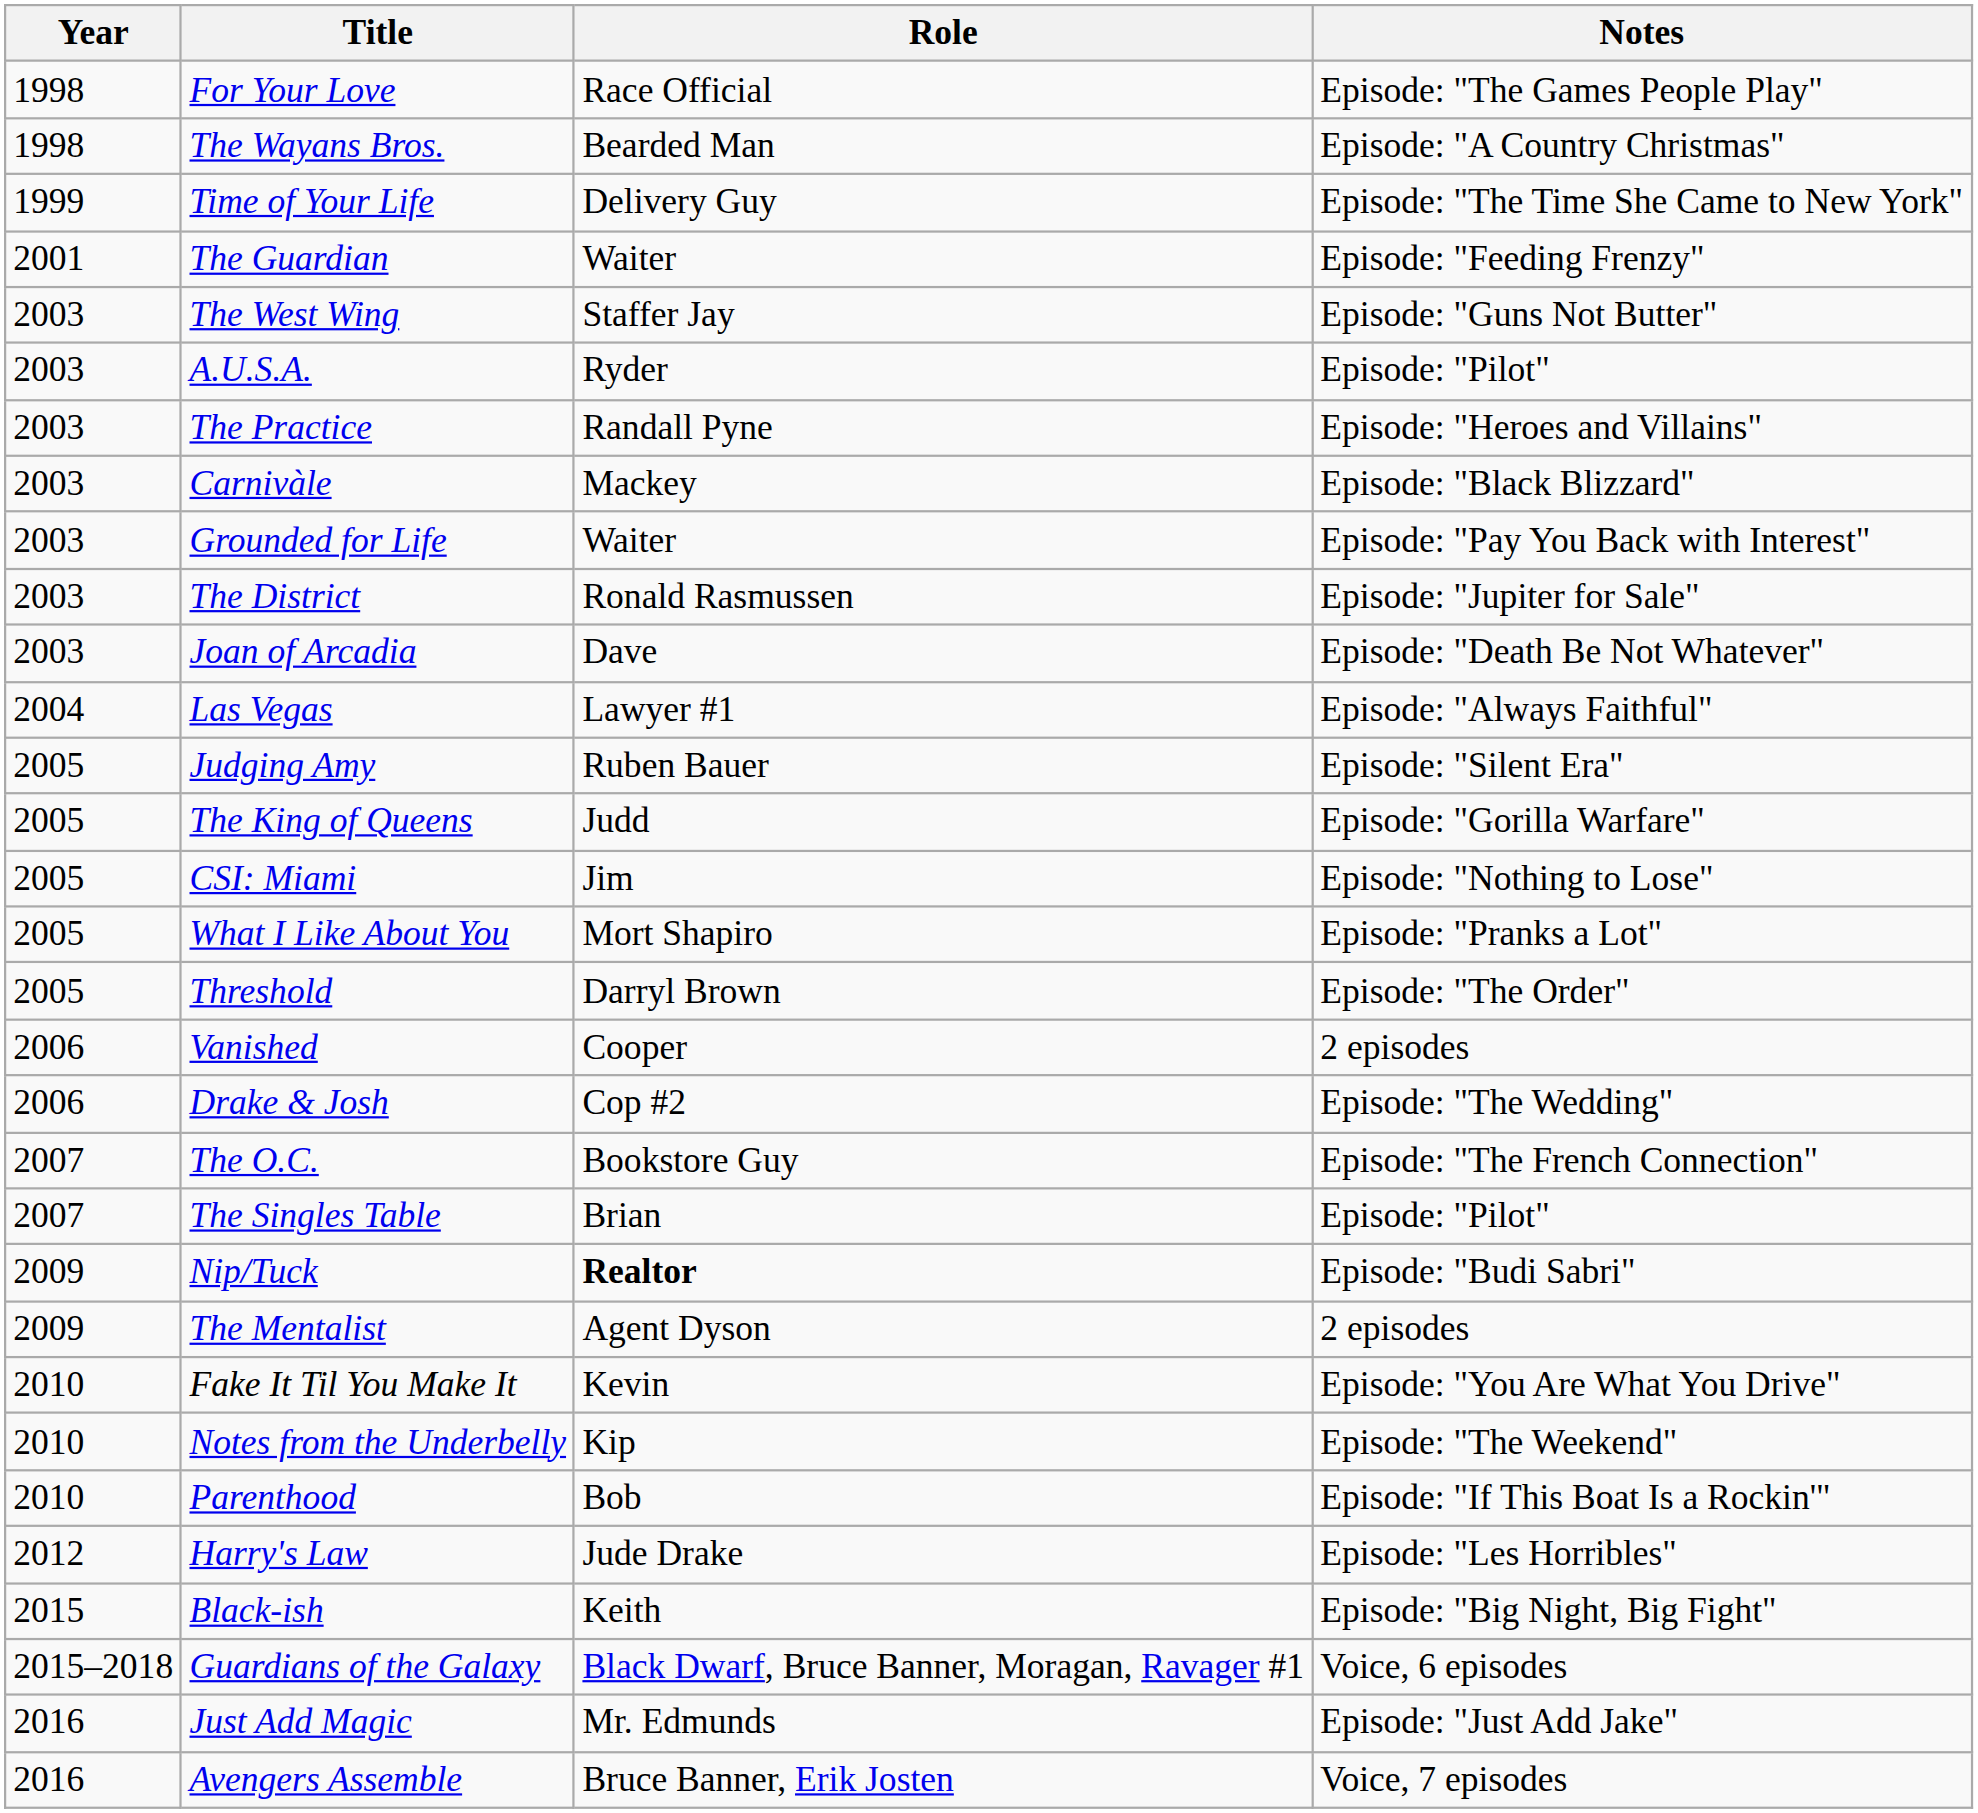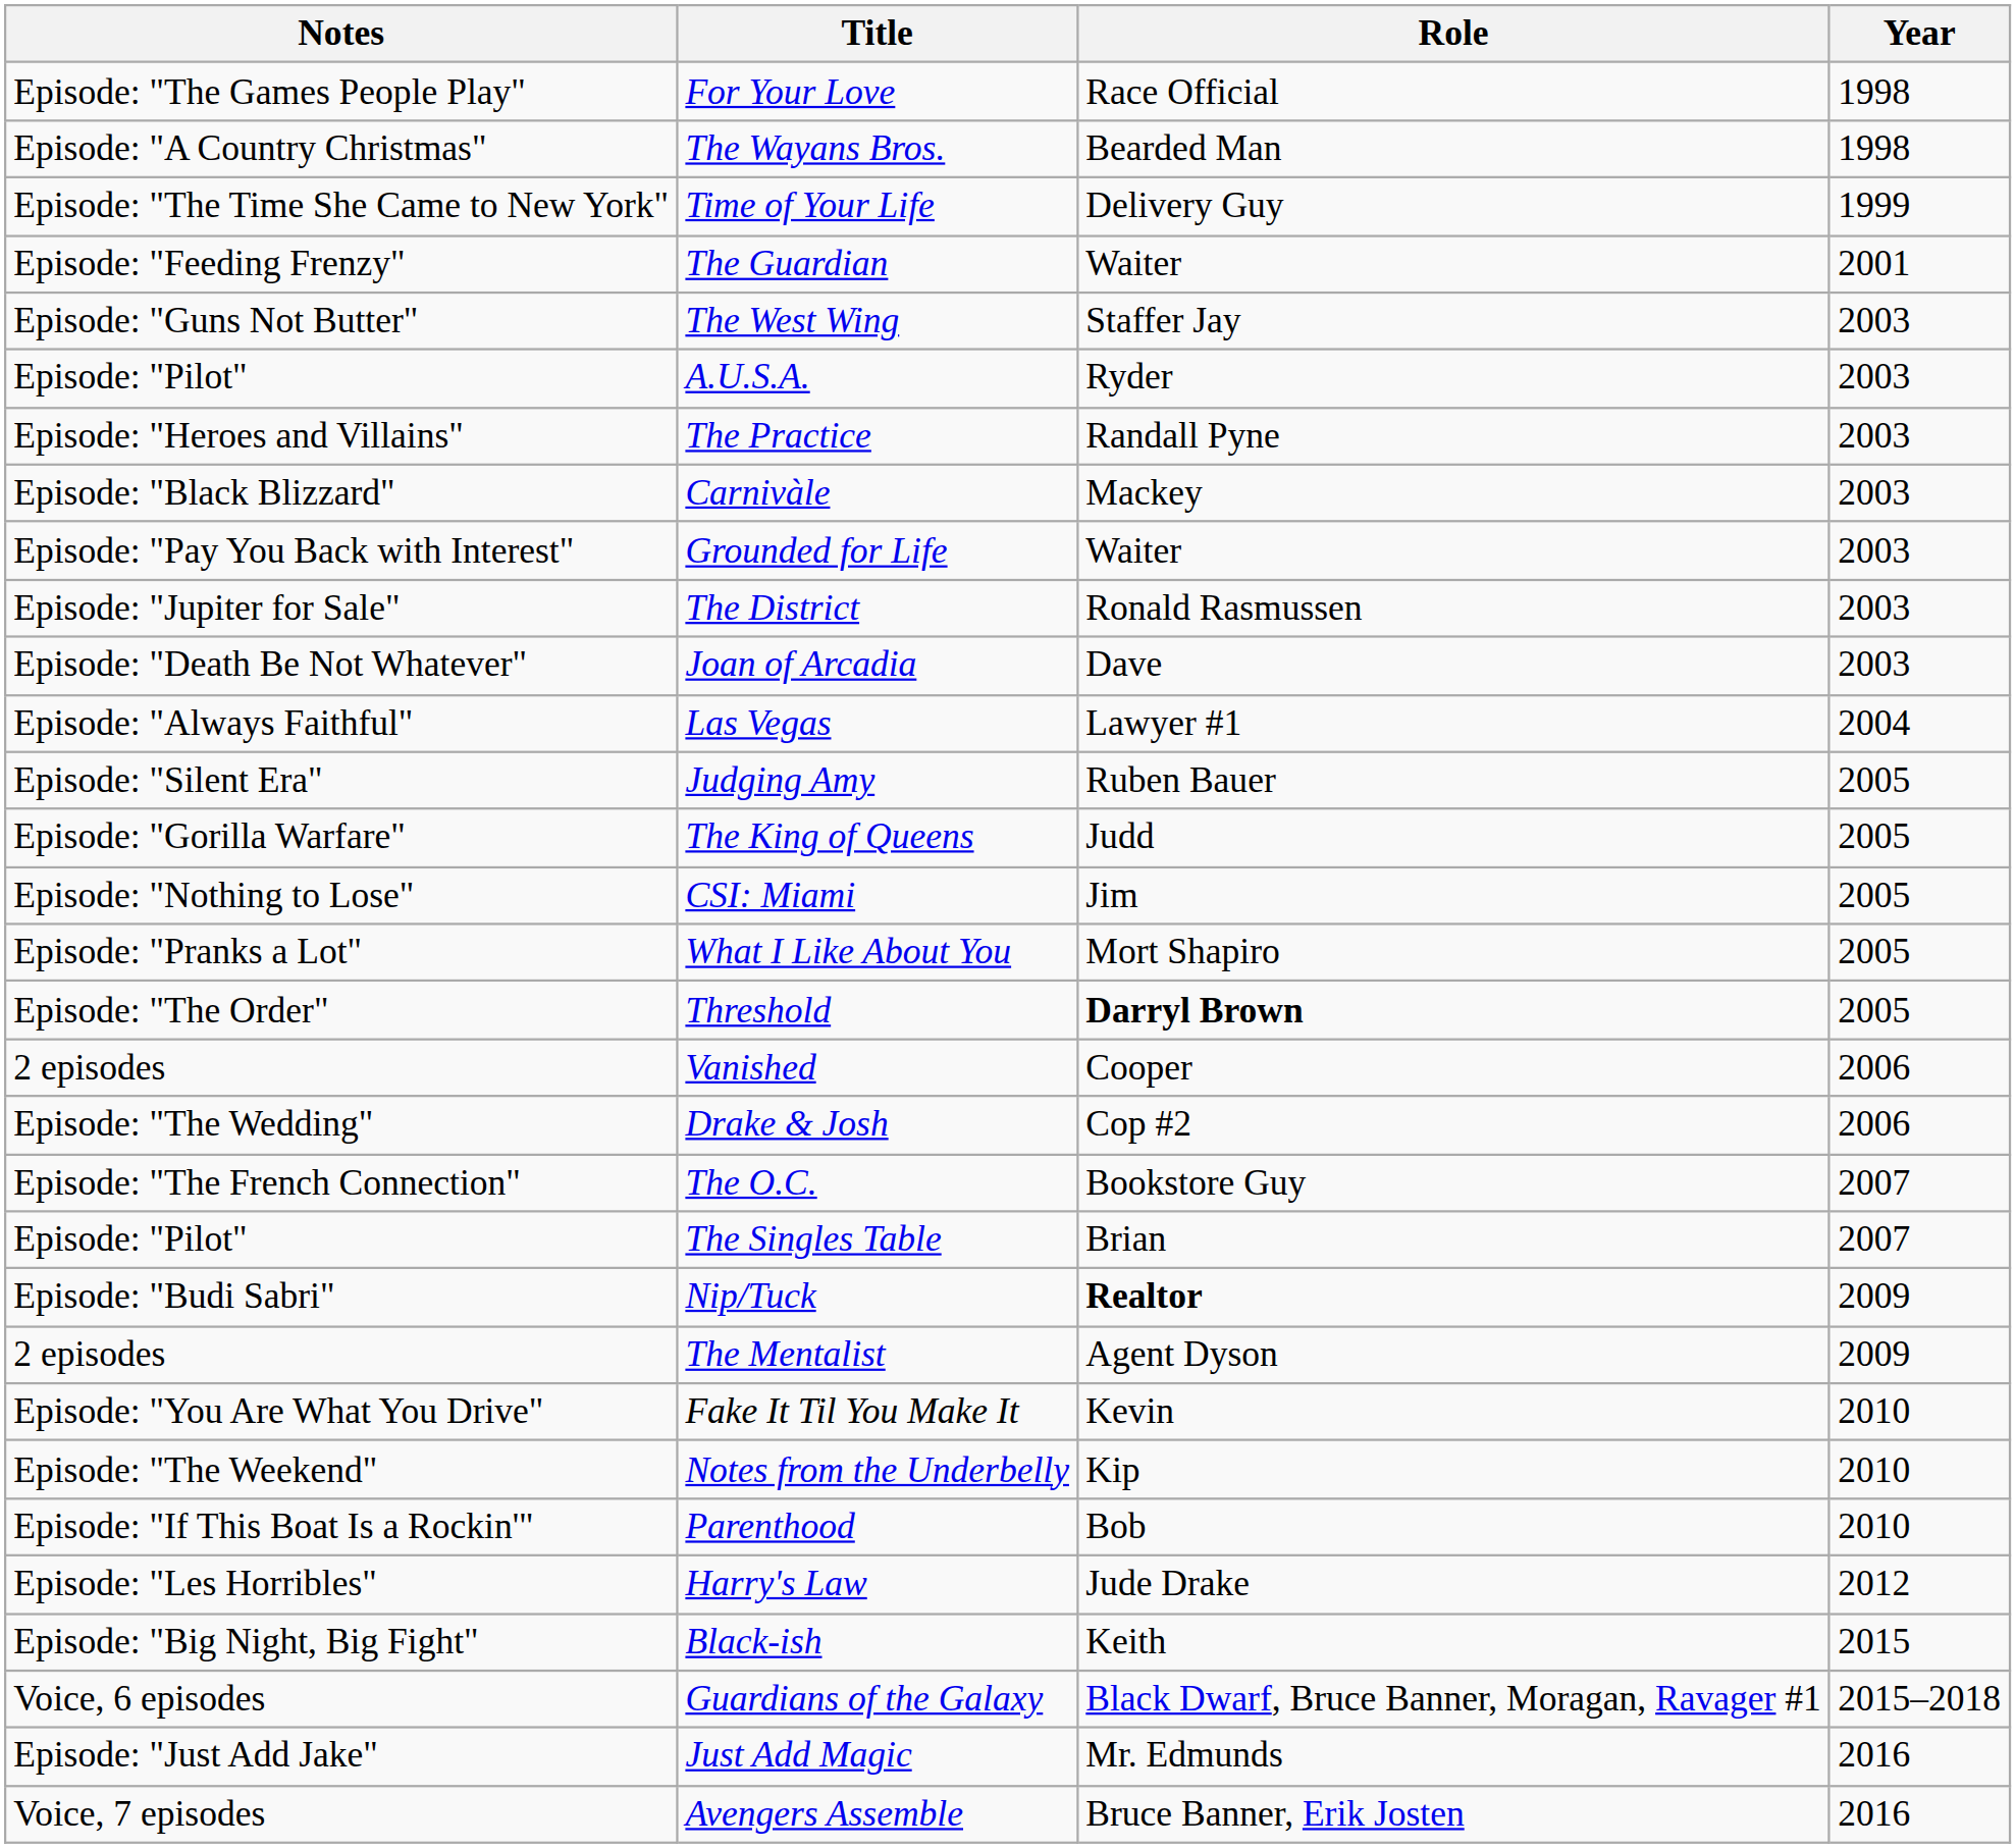 <table class="wikitable sortable">
 <tr>
-<th>Year</th>
+<th>Notes</th>
 <th>Title</th>
 <th>Role</th>
-<th>Notes</th>
+<th>Year</th>
 </tr>
 <tr>
-<td>1998</td>
+<td>Episode: "The Games People Play"</td>
 <td><a href='#'><em>For Your Love</em></a></td>
 <td>Race Official</td>
-<td>Episode: "The Games People Play"</td>
+<td>1998</td>
 </tr>
 <tr>
-<td>1998</td>
+<td>Episode: "A Country Christmas"</td>
 <td><em><a href='#'>The Wayans Bros.</a></em></td>
 <td>Bearded Man</td>
-<td>Episode: "A Country Christmas"</td>
+<td>1998</td>
 </tr>
 <tr>
-<td>1999</td>
+<td>Episode: "The Time She Came to New York"</td>
 <td><a href='#'><em>Time of Your Life</em></a></td>
 <td>Delivery Guy</td>
-<td>Episode: "The Time She Came to New York"</td>
+<td>1999</td>
 </tr>
 <tr>
-<td>2001</td>
+<td>Episode: "Feeding Frenzy"</td>
 <td><a href='#'><em>The Guardian</em></a></td>
 <td>Waiter</td>
-<td>Episode: "Feeding Frenzy"</td>
+<td>2001</td>
 </tr>
 <tr>
-<td>2003</td>
+<td>Episode: "Guns Not Butter"</td>
 <td><em><a href='#'>The West Wing</a></em></td>
 <td>Staffer Jay</td>
-<td>Episode: "Guns Not Butter"</td>
+<td>2003</td>
 </tr>
 <tr>
-<td>2003</td>
+<td>Episode: "Pilot"</td>
 <td><em><a href='#'>A.U.S.A.</a></em></td>
 <td>Ryder</td>
-<td>Episode: "Pilot"</td>
+<td>2003</td>
 </tr>
 <tr>
-<td>2003</td>
+<td>Episode: "Heroes and Villains"</td>
 <td><em><a href='#'>The Practice</a></em></td>
 <td>Randall Pyne</td>
-<td>Episode: "Heroes and Villains"</td>
+<td>2003</td>
 </tr>
 <tr>
-<td>2003</td>
+<td>Episode: "Black Blizzard"</td>
 <td><em><a href='#'>Carnivàle</a></em></td>
 <td>Mackey</td>
-<td>Episode: "Black Blizzard"</td>
+<td>2003</td>
 </tr>
 <tr>
-<td>2003</td>
+<td>Episode: "Pay You Back with Interest"</td>
 <td><em><a href='#'>Grounded for Life</a></em></td>
 <td>Waiter</td>
-<td>Episode: "Pay You Back with Interest"</td>
+<td>2003</td>
 </tr>
 <tr>
-<td>2003</td>
+<td>Episode: "Jupiter for Sale"</td>
 <td><em><a href='#'>The District</a></em></td>
 <td>Ronald Rasmussen</td>
-<td>Episode: "Jupiter for Sale"</td>
+<td>2003</td>
 </tr>
 <tr>
-<td>2003</td>
+<td>Episode: "Death Be Not Whatever"</td>
 <td><em><a href='#'>Joan of Arcadia</a></em></td>
 <td>Dave</td>
-<td>Episode: "Death Be Not Whatever"</td>
+<td>2003</td>
 </tr>
 <tr>
-<td>2004</td>
+<td>Episode: "Always Faithful"</td>
 <td><a href='#'><em>Las Vegas</em></a></td>
 <td>Lawyer #1</td>
-<td>Episode: "Always Faithful"</td>
+<td>2004</td>
 </tr>
 <tr>
-<td>2005</td>
+<td>Episode: "Silent Era"</td>
 <td><em><a href='#'>Judging Amy</a></em></td>
 <td>Ruben Bauer</td>
-<td>Episode: "Silent Era"</td>
+<td>2005</td>
 </tr>
 <tr>
-<td>2005</td>
+<td>Episode: "Gorilla Warfare"</td>
 <td><em><a href='#'>The King of Queens</a></em></td>
 <td>Judd</td>
-<td>Episode: "Gorilla Warfare"</td>
+<td>2005</td>
 </tr>
 <tr>
-<td>2005</td>
+<td>Episode: "Nothing to Lose"</td>
 <td><em><a href='#'>CSI: Miami</a></em></td>
 <td>Jim</td>
-<td>Episode: "Nothing to Lose"</td>
+<td>2005</td>
 </tr>
 <tr>
-<td>2005</td>
+<td>Episode: "Pranks a Lot"</td>
 <td><a href='#'><em>What I Like About You</em></a></td>
 <td>Mort Shapiro</td>
-<td>Episode: "Pranks a Lot"</td>
+<td>2005</td>
 </tr>
 <tr>
+<td>Episode: "The Order"</td>
+<td><a href='#'><em>Threshold</em></a></td>
+<td><strong>Darryl Brown</strong></td>
 <td>2005</td>
-<td><a href='#'><em>Threshold</em></a></td>
-<td>Darryl Brown</td>
-<td>Episode: "The Order"</td>
 </tr>
 <tr>
-<td>2006</td>
+<td>2 episodes</td>
 <td><a href='#'><em>Vanished</em></a></td>
 <td>Cooper</td>
-<td>2 episodes</td>
+<td>2006</td>
 </tr>
 <tr>
-<td>2006</td>
+<td>Episode: "The Wedding"</td>
 <td><em><a href='#'>Drake & Josh</a></em></td>
 <td>Cop #2</td>
-<td>Episode: "The Wedding"</td>
+<td>2006</td>
 </tr>
 <tr>
-<td>2007</td>
+<td>Episode: "The French Connection"</td>
 <td><em><a href='#'>The O.C.</a></em></td>
 <td>Bookstore Guy</td>
-<td>Episode: "The French Connection"</td>
+<td>2007</td>
 </tr>
 <tr>
-<td>2007</td>
+<td>Episode: "Pilot"</td>
 <td><em><a href='#'>The Singles Table</a></em></td>
 <td>Brian</td>
-<td>Episode: "Pilot"</td>
+<td>2007</td>
 </tr>
 <tr>
-<td>2009</td>
+<td>Episode: "Budi Sabri"</td>
 <td><em><a href='#'>Nip/Tuck</a></em></td>
 <td><strong>Realtor</strong></td>
-<td>Episode: "Budi Sabri"</td>
+<td>2009</td>
 </tr>
 <tr>
-<td>2009</td>
+<td>2 episodes</td>
 <td><em><a href='#'>The Mentalist</a></em></td>
 <td>Agent Dyson</td>
-<td>2 episodes</td>
+<td>2009</td>
 </tr>
 <tr>
-<td>2010</td>
+<td>Episode: "You Are What You Drive"</td>
 <td><em>Fake It Til You Make It</em></td>
 <td>Kevin</td>
-<td>Episode: "You Are What You Drive"</td>
+<td>2010</td>
 </tr>
 <tr>
-<td>2010</td>
+<td>Episode: "The Weekend"</td>
 <td><em><a href='#'>Notes from the Underbelly</a></em></td>
 <td>Kip</td>
-<td>Episode: "The Weekend"</td>
+<td>2010</td>
 </tr>
 <tr>
-<td>2010</td>
+<td>Episode: "If This Boat Is a Rockin'"</td>
 <td><a href='#'><em>Parenthood</em></a></td>
 <td>Bob</td>
-<td>Episode: "If This Boat Is a Rockin'"</td>
+<td>2010</td>
 </tr>
 <tr>
-<td>2012</td>
+<td>Episode: "Les Horribles"</td>
 <td><em><a href='#'>Harry's Law</a></em></td>
 <td>Jude Drake</td>
-<td>Episode: "Les Horribles"</td>
+<td>2012</td>
 </tr>
 <tr>
-<td>2015</td>
+<td>Episode: "Big Night, Big Fight"</td>
 <td><em><a href='#'>Black-ish</a></em></td>
 <td>Keith</td>
-<td>Episode: "Big Night, Big Fight"</td>
+<td>2015</td>
 </tr>
 <tr>
-<td>2015–2018</td>
+<td>Voice, 6 episodes</td>
 <td><a href='#'><em>Guardians of the Galaxy</em></a></td>
 <td><a href='#'>Black Dwarf</a>, Bruce Banner, Moragan, <a href='#'>Ravager</a> #1</td>
-<td>Voice, 6 episodes</td>
+<td>2015–2018</td>
 </tr>
 <tr>
-<td>2016</td>
+<td>Episode: "Just Add Jake"</td>
 <td><a href='#'><em>Just Add Magic</em></a></td>
 <td>Mr. Edmunds</td>
-<td>Episode: "Just Add Jake"</td>
+<td>2016</td>
 </tr>
 <tr>
-<td>2016</td>
+<td>Voice, 7 episodes</td>
 <td><a href='#'><em>Avengers Assemble</em></a></td>
 <td>Bruce Banner, <a href='#'>Erik Josten</a></td>
-<td>Voice, 7 episodes</td>
+<td>2016</td>
 </tr>
 </table>
